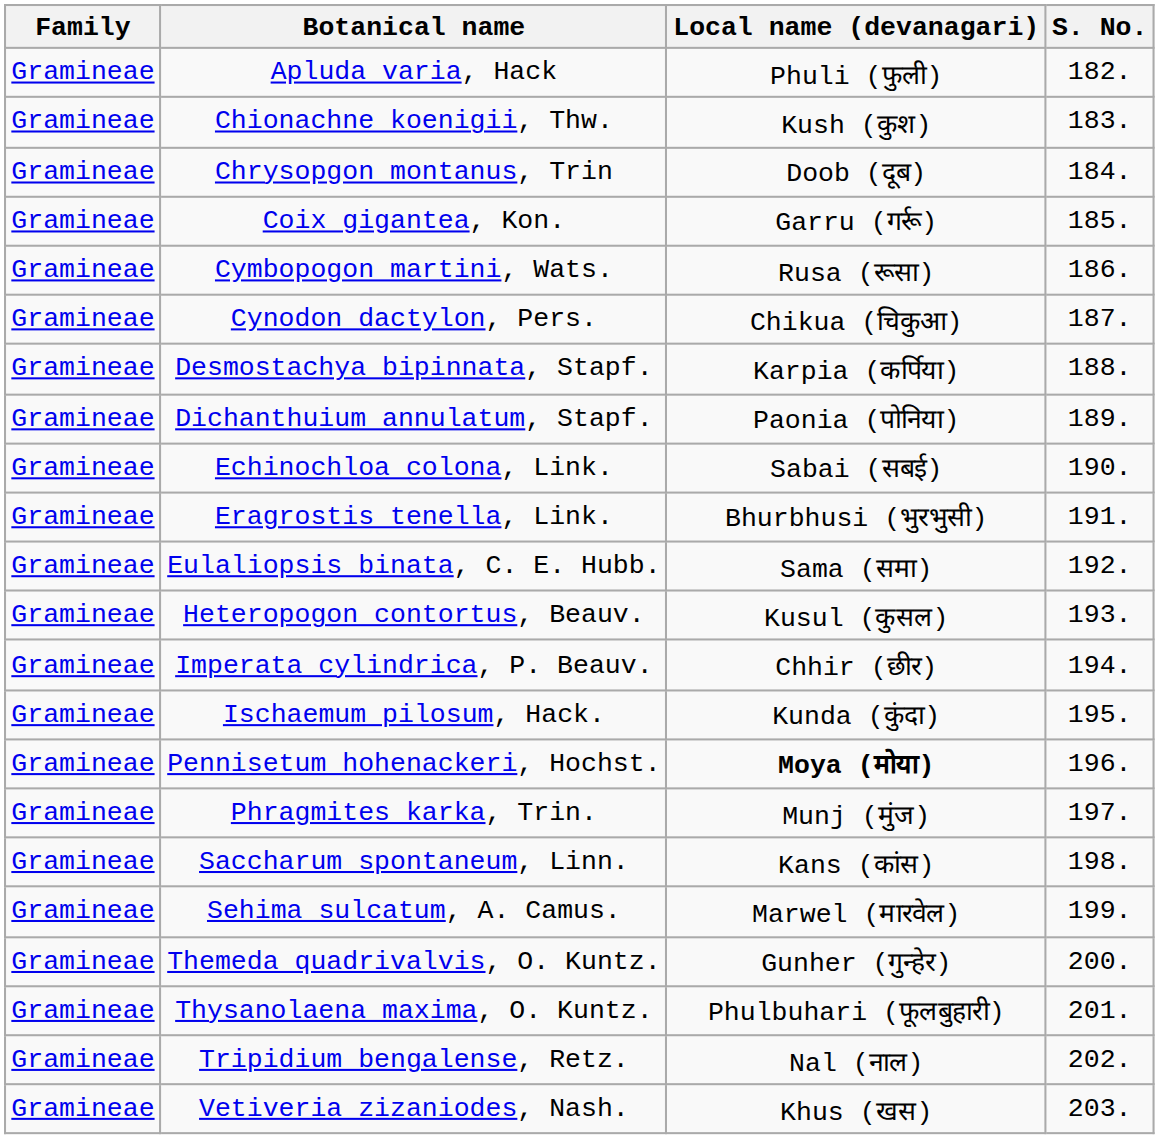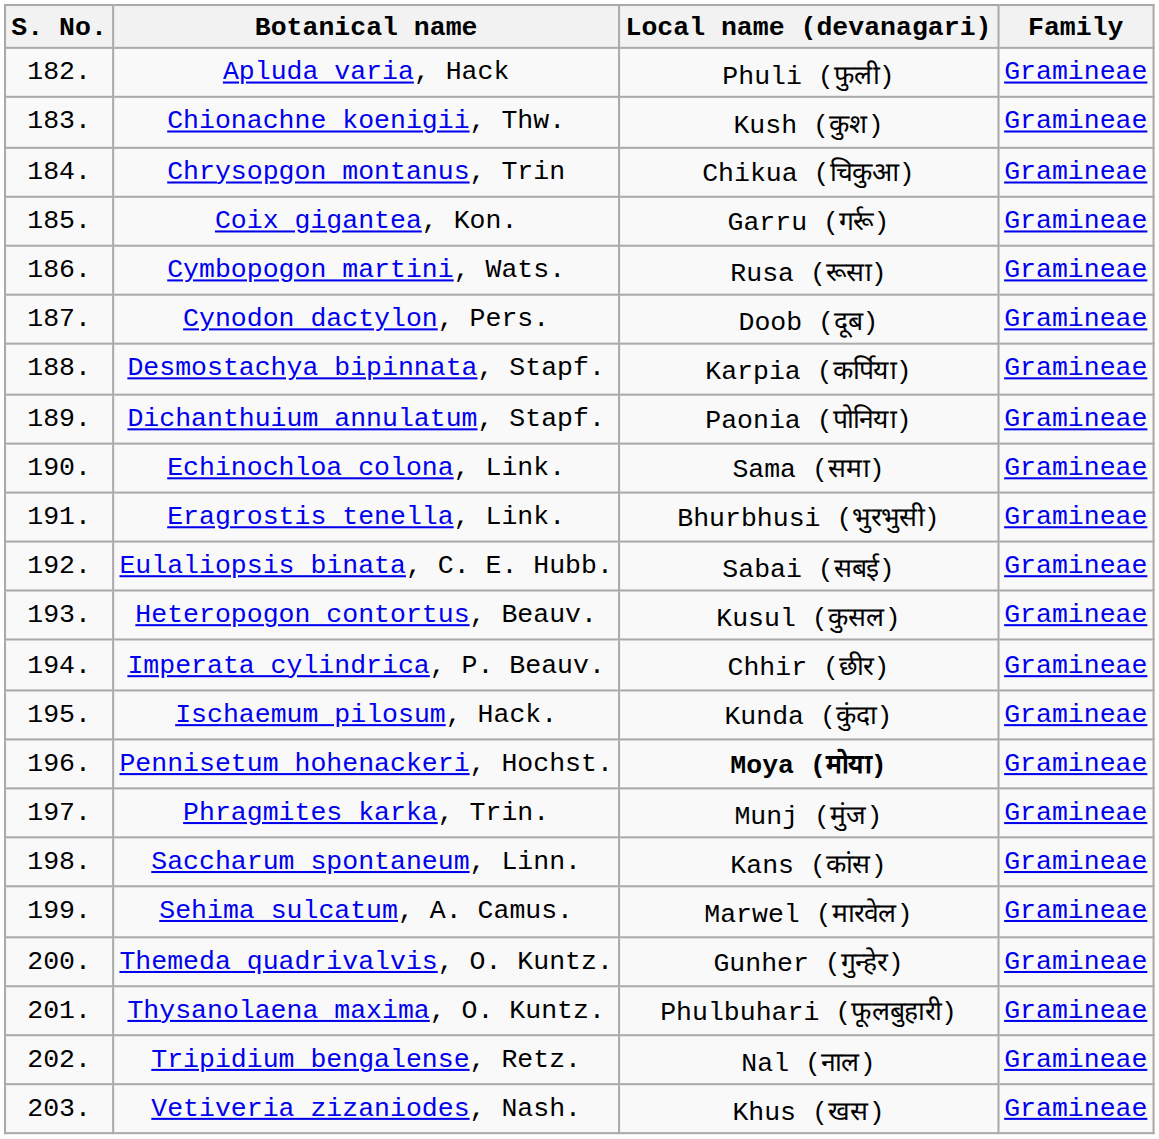 <table class="wikitable" style="text-align:center; border:5">
 <tr>
-<th>Family</th>
+<th>S. No.</th>
 <th>Botanical name</th>
 <th>Local name (devanagari)</th>
-<th>S. No.</th>
+<th>Family</th>
 </tr>
 <tr>
-<td><a href='#'>Gramineae</a></td>
+<td>182.</td>
 <td><a href='#'>Apluda varia</a>, Hack</td>
 <td>Phuli (फुली)</td>
-<td>182.</td>
+<td><a href='#'>Gramineae</a></td>
 </tr>
 <tr>
-<td><a href='#'>Gramineae</a></td>
+<td>183.</td>
 <td><a href='#'>Chionachne koenigii</a>, Thw.</td>
 <td>Kush (कुश)</td>
-<td>183.</td>
+<td><a href='#'>Gramineae</a></td>
 </tr>
 <tr>
+<td>184.</td>
+<td><a href='#'>Chrysopgon montanus</a>, Trin</td>
+<td>Chikua (चिकुआ)</td>
 <td><a href='#'>Gramineae</a></td>
-<td><a href='#'>Chrysopgon montanus</a>, Trin</td>
-<td>Doob (दूब)</td>
-<td>184.</td>
 </tr>
 <tr>
-<td><a href='#'>Gramineae</a></td>
+<td>185.</td>
 <td><a href='#'>Coix gigantea</a>, Kon.</td>
 <td>Garru (गर्रू)</td>
-<td>185.</td>
+<td><a href='#'>Gramineae</a></td>
 </tr>
 <tr>
-<td><a href='#'>Gramineae</a></td>
+<td>186.</td>
 <td><a href='#'>Cymbopogon martini</a>, Wats.</td>
 <td>Rusa (रूसा)</td>
-<td>186.</td>
+<td><a href='#'>Gramineae</a></td>
 </tr>
 <tr>
+<td>187.</td>
+<td><a href='#'>Cynodon dactylon</a>, Pers.</td>
+<td>Doob (दूब)</td>
 <td><a href='#'>Gramineae</a></td>
-<td><a href='#'>Cynodon dactylon</a>, Pers.</td>
-<td>Chikua (चिकुआ)</td>
-<td>187.</td>
 </tr>
 <tr>
-<td><a href='#'>Gramineae</a></td>
+<td>188.</td>
 <td><a href='#'>Desmostachya bipinnata</a>, Stapf.</td>
 <td>Karpia (कर्पिया)</td>
-<td>188.</td>
+<td><a href='#'>Gramineae</a></td>
 </tr>
 <tr>
-<td><a href='#'>Gramineae</a></td>
+<td>189.</td>
 <td><a href='#'>Dichanthuium annulatum</a>, Stapf.</td>
 <td>Paonia (पोनिया)</td>
-<td>189.</td>
+<td><a href='#'>Gramineae</a></td>
 </tr>
 <tr>
+<td>190.</td>
+<td><a href='#'>Echinochloa colona</a>, Link.</td>
+<td>Sama (समा)</td>
 <td><a href='#'>Gramineae</a></td>
-<td><a href='#'>Echinochloa colona</a>, Link.</td>
-<td>Sabai (सबई)</td>
-<td>190.</td>
 </tr>
 <tr>
-<td><a href='#'>Gramineae</a></td>
+<td>191.</td>
 <td><a href='#'>Eragrostis tenella</a>, Link.</td>
 <td>Bhurbhusi (भुरभुसी)</td>
-<td>191.</td>
+<td><a href='#'>Gramineae</a></td>
 </tr>
 <tr>
+<td>192.</td>
+<td><a href='#'>Eulaliopsis binata</a>, C. E. Hubb.</td>
+<td>Sabai (सबई)</td>
 <td><a href='#'>Gramineae</a></td>
-<td><a href='#'>Eulaliopsis binata</a>, C. E. Hubb.</td>
-<td>Sama (समा)</td>
-<td>192.</td>
 </tr>
 <tr>
-<td><a href='#'>Gramineae</a></td>
+<td>193.</td>
 <td><a href='#'>Heteropogon contortus</a>, Beauv.</td>
 <td>Kusul (कुसल)</td>
-<td>193.</td>
+<td><a href='#'>Gramineae</a></td>
 </tr>
 <tr>
-<td><a href='#'>Gramineae</a></td>
+<td>194.</td>
 <td><a href='#'>Imperata cylindrica</a>, P. Beauv.</td>
 <td>Chhir (छीर)</td>
-<td>194.</td>
+<td><a href='#'>Gramineae</a></td>
 </tr>
 <tr>
-<td><a href='#'>Gramineae</a></td>
+<td>195.</td>
 <td><a href='#'>Ischaemum pilosum</a>, Hack.</td>
 <td>Kunda (कुंदा)</td>
-<td>195.</td>
+<td><a href='#'>Gramineae</a></td>
 </tr>
 <tr>
-<td><a href='#'>Gramineae</a></td>
+<td>196.</td>
 <td><a href='#'>Pennisetum hohenackeri</a>, Hochst.</td>
 <td><strong>Moya (मोया)</strong></td>
-<td>196.</td>
+<td><a href='#'>Gramineae</a></td>
 </tr>
 <tr>
-<td><a href='#'>Gramineae</a></td>
+<td>197.</td>
 <td><a href='#'>Phragmites karka</a>, Trin.</td>
 <td>Munj (मुंज)</td>
-<td>197.</td>
+<td><a href='#'>Gramineae</a></td>
 </tr>
 <tr>
-<td><a href='#'>Gramineae</a></td>
+<td>198.</td>
 <td><a href='#'>Saccharum spontaneum</a>, Linn.</td>
 <td>Kans (कांस)</td>
-<td>198.</td>
+<td><a href='#'>Gramineae</a></td>
 </tr>
 <tr>
-<td><a href='#'>Gramineae</a></td>
+<td>199.</td>
 <td><a href='#'>Sehima sulcatum</a>, A. Camus.</td>
 <td>Marwel (मारवेल)</td>
-<td>199.</td>
+<td><a href='#'>Gramineae</a></td>
 </tr>
 <tr>
-<td><a href='#'>Gramineae</a></td>
+<td>200.</td>
 <td><a href='#'>Themeda quadrivalvis</a>, O. Kuntz.</td>
 <td>Gunher (गुन्हेर)</td>
-<td>200.</td>
+<td><a href='#'>Gramineae</a></td>
 </tr>
 <tr>
-<td><a href='#'>Gramineae</a></td>
+<td>201.</td>
 <td><a href='#'>Thysanolaena maxima</a>, O. Kuntz.</td>
 <td>Phulbuhari (फूलबुहारी)</td>
-<td>201.</td>
+<td><a href='#'>Gramineae</a></td>
 </tr>
 <tr>
-<td><a href='#'>Gramineae</a></td>
+<td>202.</td>
 <td><a href='#'>Tripidium bengalense</a>, Retz.</td>
 <td>Nal (नाल)</td>
-<td>202.</td>
+<td><a href='#'>Gramineae</a></td>
 </tr>
 <tr>
-<td><a href='#'>Gramineae</a></td>
+<td>203.</td>
 <td><a href='#'>Vetiveria zizaniodes</a>, Nash.</td>
 <td>Khus (खस)</td>
-<td>203.</td>
+<td><a href='#'>Gramineae</a></td>
 </tr>
 </table>
